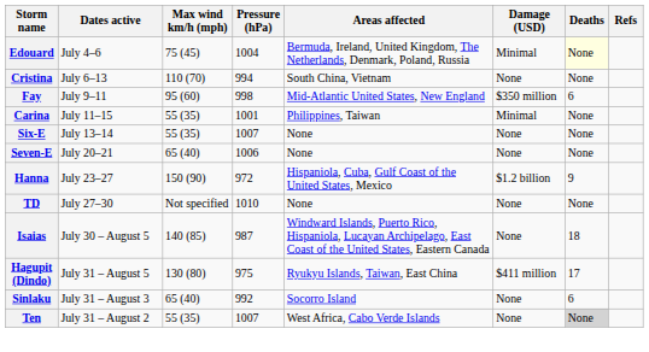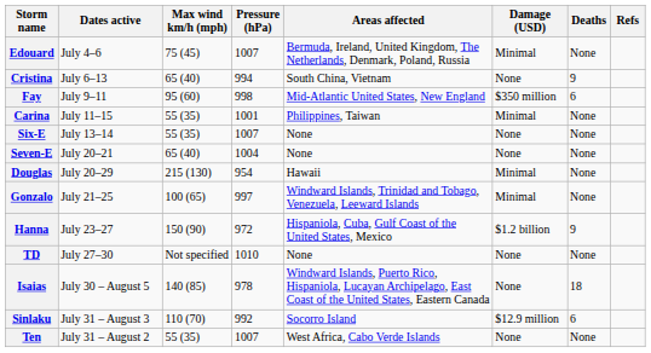 <table class="wikitable sortable">
 <tr>
 <th width="5%">Storm name</th>
 <th width="15%">Dates active</th>
 <th width="10%">Max wind<br>km/h (mph)</th>
 <th width="5%">Pressure<br>(hPa)</th>
 <th width="30%">Areas affected</th>
 <th width="10%">Damage<br>(USD)</th>
 <th width="5%">Deaths</th>
 <th width="5%">Refs</th>
 </tr>
 <tr>
 <th><a href='#'>Edouard</a></th>
 <td>July 4–6</td>
 <td>75 (45)</td>
-<td>1004</td>
+<td>1007</td>
 <td><a href='#'>Bermuda</a>, Ireland, United Kingdom, <a href='#'>The Netherlands</a>, Denmark, Poland, Russia</td>
 <td>Minimal</td>
-<td style="background: lightyellow;">None</td>
+<td>None</td>
 <td></td>
 </tr>
 <tr>
 <th><a href='#'>Cristina</a></th>
 <td>July 6–13</td>
-<td>110 (70)</td>
+<td>65 (40)</td>
 <td>994</td>
 <td>South China, Vietnam</td>
 <td>None</td>
-<td>None</td>
+<td>9</td>
 <td></td>
 </tr>
 <tr>
 <th><a href='#'>Fay</a></th>
 <td>July 9–11</td>
 <td>95 (60)</td>
 <td>998</td>
 <td><a href='#'>Mid-Atlantic United States</a>, <a href='#'>New England</a></td>
 <td>$350 million</td>
 <td>6</td>
 <td></td>
 </tr>
 <tr>
 <th><a href='#'>Carina</a></th>
 <td>July 11–15</td>
 <td>55 (35)</td>
 <td>1001</td>
 <td><a href='#'>Philippines</a>, Taiwan</td>
 <td>Minimal</td>
 <td>None</td>
 <td></td>
 </tr>
 <tr>
 <th><a href='#'>Six-E</a></th>
 <td>July 13–14</td>
 <td>55 (35)</td>
 <td>1007</td>
 <td>None</td>
 <td>None</td>
 <td>None</td>
 <td></td>
 </tr>
 <tr>
 <th><a href='#'>Seven-E</a></th>
 <td>July 20–21</td>
 <td>65 (40)</td>
-<td>1006</td>
+<td>1004</td>
 <td>None</td>
 <td>None</td>
+<td>None</td>
+<td></td>
+</tr>
+<tr>
+<th><a href='#'>Douglas</a></th>
+<td>July 20–29</td>
+<td>215 (130)</td>
+<td>954</td>
+<td>Hawaii</td>
+<td>Minimal</td>
+<td>None</td>
+<td></td>
+</tr>
+<tr>
+<th><a href='#'>Gonzalo</a></th>
+<td>July 21–25</td>
+<td>100 (65)</td>
+<td>997</td>
+<td><a href='#'>Windward Islands</a>, <a href='#'>Trinidad and Tobago</a>, <a href='#'>Venezuela</a>, <a href='#'>Leeward Islands</a></td>
+<td>Minimal</td>
 <td>None</td>
 <td></td>
 </tr>
 <tr>
 <th><a href='#'>Hanna</a></th>
 <td>July 23–27</td>
 <td>150 (90)</td>
 <td>972</td>
 <td><a href='#'>Hispaniola</a>, <a href='#'>Cuba</a>, <a href='#'>Gulf Coast of the United States</a>, Mexico</td>
 <td>$1.2 billion</td>
 <td>9</td>
 <td></td>
 </tr>
 <tr>
 <th><a href='#'>TD</a></th>
 <td>July 27–30</td>
 <td>Not specified</td>
 <td>1010</td>
 <td>None</td>
 <td>None</td>
 <td>None</td>
 <td></td>
 </tr>
 <tr>
 <th><a href='#'>Isaias</a></th>
 <td>July 30 – August 5</td>
 <td>140 (85)</td>
-<td>987</td>
+<td>978</td>
 <td><a href='#'>Windward Islands</a>, <a href='#'>Puerto Rico</a>, <a href='#'>Hispaniola</a>, <a href='#'>Lucayan Archipelago</a>, <a href='#'>East Coast of the United States</a>, Eastern Canada</td>
 <td>None</td>
 <td>18</td>
 <td></td>
 </tr>
 <tr>
-<th><a href='#'>Hagupit (Dindo)</a></th>
-<td>July 31 – August 5</td>
-<td>130 (80)</td>
-<td>975</td>
-<td><a href='#'>Ryukyu Islands</a>, <a href='#'>Taiwan</a>, East China</td>
-<td>$411 million</td>
-<td>17</td>
-<td></td>
-</tr>
-<tr>
 <th><a href='#'>Sinlaku</a></th>
 <td>July 31 – August 3</td>
-<td>65 (40)</td>
+<td>110 (70)</td>
 <td>992</td>
 <td><a href='#'>Socorro Island</a></td>
-<td>None</td>
+<td>$12.9 million</td>
 <td>6</td>
 <td></td>
 </tr>
 <tr>
 <th><a href='#'>Ten</a></th>
 <td>July 31 – August 2</td>
 <td>55 (35)</td>
 <td>1007</td>
 <td>West Africa, <a href='#'>Cabo Verde Islands</a></td>
 <td>None</td>
-<td style="background: lightgrey;">None</td>
+<td>None</td>
 <td></td>
 </tr>
 </table>
